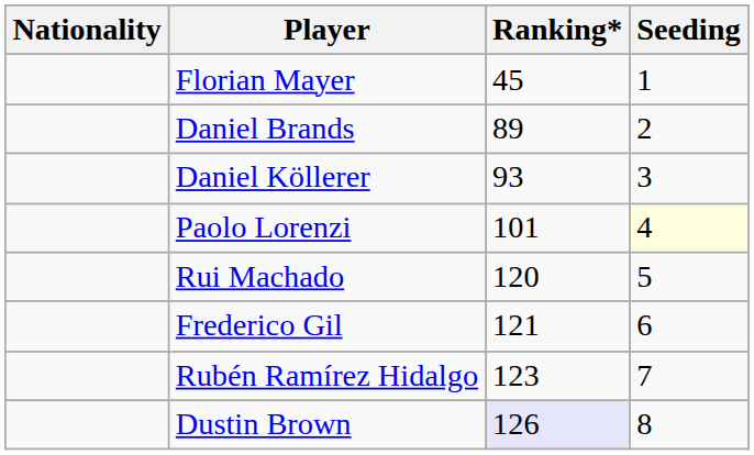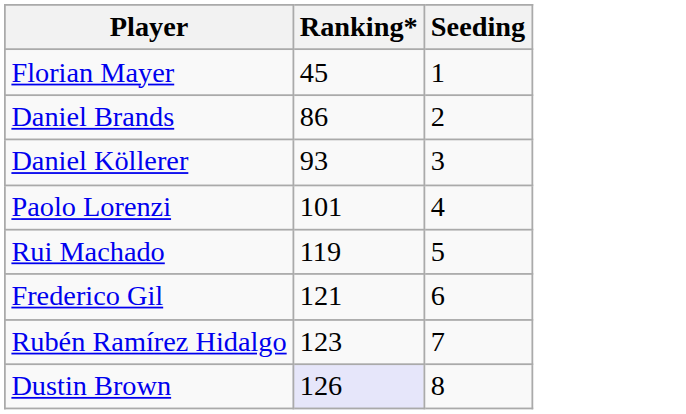 <table class="wikitable">
 <tr>
-<th>Nationality</th>
 <th>Player</th>
 <th>Ranking*</th>
 <th>Seeding</th>
 </tr>
 <tr>
-<td></td>
 <td><a href='#'>Florian Mayer</a></td>
 <td>45</td>
 <td>1</td>
 </tr>
 <tr>
-<td></td>
 <td><a href='#'>Daniel Brands</a></td>
-<td>89</td>
+<td>86</td>
 <td>2</td>
 </tr>
 <tr>
-<td></td>
 <td><a href='#'>Daniel Köllerer</a></td>
 <td>93</td>
 <td>3</td>
 </tr>
 <tr>
-<td></td>
 <td><a href='#'>Paolo Lorenzi</a></td>
 <td>101</td>
-<td style="background: lightyellow;">4</td>
+<td>4</td>
 </tr>
 <tr>
-<td></td>
 <td><a href='#'>Rui Machado</a></td>
-<td>120</td>
+<td>119</td>
 <td>5</td>
 </tr>
 <tr>
-<td></td>
 <td><a href='#'>Frederico Gil</a></td>
 <td>121</td>
 <td>6</td>
 </tr>
 <tr>
-<td></td>
 <td><a href='#'>Rubén Ramírez Hidalgo</a></td>
 <td>123</td>
 <td>7</td>
 </tr>
 <tr>
-<td></td>
 <td><a href='#'>Dustin Brown</a></td>
 <td style="background: lavender;">126</td>
 <td>8</td>
 </tr>
 </table>
